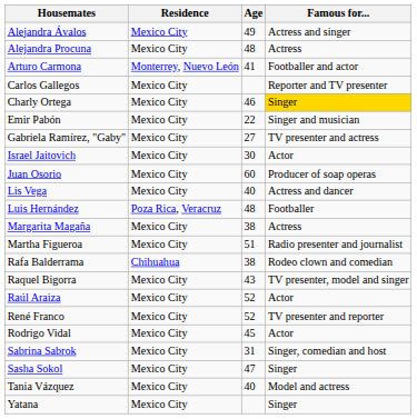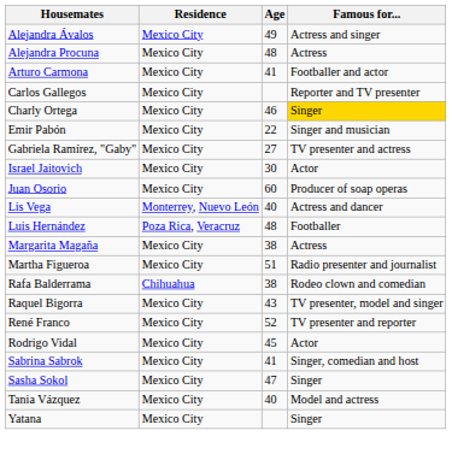 <table class=wikitable>
 <tr>
 <th>Housemates</th>
 <th>Residence</th>
 <th>Age</th>
 <th>Famous for...</th>
 </tr>
 <tr>
 <td><a href='#'>Alejandra Ávalos</a></td>
 <td><a href='#'>Mexico City</a></td>
 <td>49</td>
 <td>Actress and singer</td>
 </tr>
 <tr>
 <td><a href='#'>Alejandra Procuna</a></td>
 <td>Mexico City</td>
 <td>48</td>
 <td>Actress</td>
 </tr>
 <tr>
 <td><a href='#'>Arturo Carmona</a></td>
-<td><a href='#'>Monterrey</a>, <a href='#'>Nuevo León</a></td>
+<td>Mexico City</td>
 <td>41</td>
 <td>Footballer and actor</td>
 </tr>
 <tr>
 <td>Carlos Gallegos</td>
 <td>Mexico City</td>
 <td></td>
 <td>Reporter and TV presenter</td>
 </tr>
 <tr>
 <td>Charly Ortega</td>
 <td>Mexico City</td>
 <td>46</td>
 <td style="background: gold;">Singer</td>
 </tr>
 <tr>
 <td>Emir Pabón</td>
 <td>Mexico City</td>
 <td>22</td>
 <td>Singer and musician</td>
 </tr>
 <tr>
 <td>Gabriela Ramírez, "Gaby"</td>
 <td>Mexico City</td>
 <td>27</td>
 <td>TV presenter and actress</td>
 </tr>
 <tr>
 <td><a href='#'>Israel Jaitovich</a></td>
 <td>Mexico City</td>
 <td>30</td>
 <td>Actor</td>
 </tr>
 <tr>
 <td><a href='#'>Juan Osorio</a></td>
 <td>Mexico City</td>
 <td>60</td>
 <td>Producer of soap operas</td>
 </tr>
 <tr>
 <td><a href='#'>Lis Vega</a></td>
-<td>Mexico City</td>
+<td><a href='#'>Monterrey</a>, <a href='#'>Nuevo León</a></td>
 <td>40</td>
 <td>Actress and dancer</td>
 </tr>
 <tr>
 <td><a href='#'>Luis Hernández</a></td>
 <td><a href='#'>Poza Rica</a>, <a href='#'>Veracruz</a></td>
 <td>48</td>
 <td>Footballer</td>
 </tr>
 <tr>
 <td><a href='#'>Margarita Magaña</a></td>
 <td>Mexico City</td>
 <td>38</td>
 <td>Actress</td>
 </tr>
 <tr>
 <td>Martha Figueroa</td>
 <td>Mexico City</td>
 <td>51</td>
 <td>Radio presenter and journalist</td>
 </tr>
 <tr>
 <td>Rafa Balderrama</td>
 <td><a href='#'>Chihuahua</a></td>
 <td>38</td>
 <td>Rodeo clown and comedian</td>
 </tr>
 <tr>
 <td>Raquel Bigorra</td>
 <td>Mexico City</td>
 <td>43</td>
 <td>TV presenter, model and singer</td>
 </tr>
 <tr>
-<td><a href='#'>Raúl Araiza</a></td>
-<td>Mexico City</td>
-<td>52</td>
-<td>Actor</td>
-</tr>
-<tr>
 <td>René Franco</td>
 <td>Mexico City</td>
 <td>52</td>
 <td>TV presenter and reporter</td>
 </tr>
 <tr>
 <td>Rodrigo Vidal</td>
 <td>Mexico City</td>
 <td>45</td>
 <td>Actor</td>
 </tr>
 <tr>
 <td><a href='#'>Sabrina Sabrok</a></td>
 <td>Mexico City</td>
-<td>31</td>
+<td>41</td>
 <td>Singer, comedian and host</td>
 </tr>
 <tr>
 <td><a href='#'>Sasha Sokol</a></td>
 <td>Mexico City</td>
 <td>47</td>
 <td>Singer</td>
 </tr>
 <tr>
 <td>Tania Vázquez</td>
 <td>Mexico City</td>
 <td>40</td>
 <td>Model and actress</td>
 </tr>
 <tr>
 <td>Yatana</td>
 <td>Mexico City</td>
 <td></td>
 <td>Singer</td>
 </tr>
 </table>
